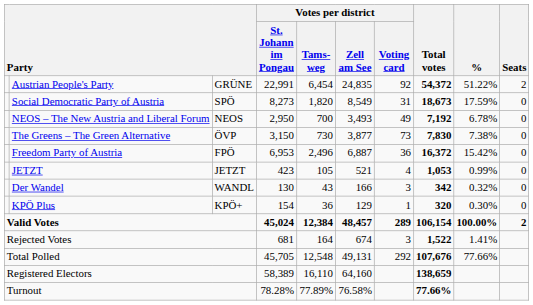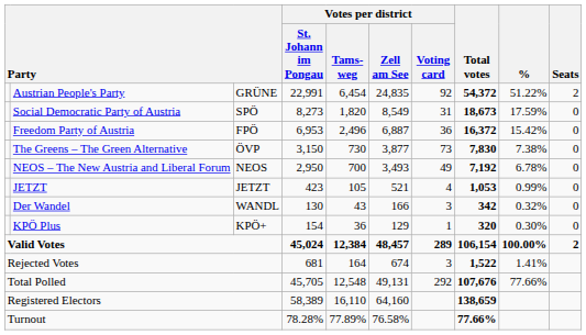 <table class="wikitable" border="1" style="text-align:right;">
 <tr>
 <th style="text-align:left;" valign=bottom rowspan=2 colspan=3>Party</th>
 <th colspan=4>Votes per district</th>
 <th align=center valign=bottom rowspan=2 width="50">Total<br>votes</th>
 <th align=center valign=bottom rowspan=2 width="50">%</th>
 <th align=center valign=bottom rowspan=2>Seats</th>
 </tr>
 <tr>
 <th align=center valign=bottom width="50"><a href='#'>St.<br>Johann<br>im<br>Pongau</a></th>
 <th align=center valign=bottom width="50"><a href='#'>Tams-<br>weg</a></th>
 <th align=center valign=bottom width="50"><a href='#'>Zell<br>am See</a></th>
 <th align=center valign=bottom width="50"><a href='#'>Voting<br>card</a></th>
 </tr>
 <tr>
 <td></td>
 <td align=left><a href='#'>Austrian People's Party</a></td>
 <td align=left>GRÜNE</td>
 <td>22,991</td>
 <td>6,454</td>
 <td>24,835</td>
 <td>92</td>
 <td><strong>54,372</strong></td>
 <td>51.22%</td>
 <td>2</td>
 </tr>
 <tr>
 <td></td>
 <td align=left><a href='#'>Social Democratic Party of Austria</a></td>
 <td align=left>SPÖ</td>
 <td>8,273</td>
 <td>1,820</td>
 <td>8,549</td>
 <td>31</td>
 <td><strong>18,673</strong></td>
 <td>17.59%</td>
 <td>0</td>
 </tr>
 <tr>
 <td></td>
-<td align=left style="white-space: nowrap;"><a href='#'>NEOS – The New Austria and Liberal Forum</a></td>
-<td align=left>NEOS</td>
-<td>2,950</td>
-<td>700</td>
-<td>3,493</td>
-<td>49</td>
-<td><strong>7,192</strong></td>
-<td>6.78%</td>
+<td align=left><a href='#'>Freedom Party of Austria</a></td>
+<td align=left>FPÖ</td>
+<td>6,953</td>
+<td>2,496</td>
+<td>6,887</td>
+<td>36</td>
+<td><strong>16,372</strong></td>
+<td>15.42%</td>
 <td>0</td>
 </tr>
 <tr>
 <td></td>
 <td align=left><a href='#'>The Greens – The Green Alternative</a></td>
 <td align=left>ÖVP</td>
 <td>3,150</td>
 <td>730</td>
 <td>3,877</td>
 <td>73</td>
 <td><strong>7,830</strong></td>
 <td>7.38%</td>
 <td>0</td>
 </tr>
 <tr>
 <td></td>
-<td align=left><a href='#'>Freedom Party of Austria</a></td>
-<td align=left>FPÖ</td>
-<td>6,953</td>
-<td>2,496</td>
-<td>6,887</td>
-<td>36</td>
-<td><strong>16,372</strong></td>
-<td>15.42%</td>
+<td align=left style="white-space: nowrap;"><a href='#'>NEOS – The New Austria and Liberal Forum</a></td>
+<td align=left>NEOS</td>
+<td>2,950</td>
+<td>700</td>
+<td>3,493</td>
+<td>49</td>
+<td><strong>7,192</strong></td>
+<td>6.78%</td>
 <td>0</td>
 </tr>
 <tr>
 <td></td>
 <td align=left><a href='#'>JETZT</a></td>
 <td align=left>JETZT</td>
 <td>423</td>
 <td>105</td>
 <td>521</td>
 <td>4</td>
 <td><strong>1,053</strong></td>
 <td>0.99%</td>
 <td>0</td>
 </tr>
 <tr>
 <td></td>
 <td align=left><a href='#'>Der Wandel</a></td>
 <td align=left>WANDL</td>
 <td>130</td>
 <td>43</td>
 <td>166</td>
 <td>3</td>
 <td><strong>342</strong></td>
 <td>0.32%</td>
 <td>0</td>
 </tr>
 <tr>
 <td></td>
 <td align=left><a href='#'>KPÖ Plus</a></td>
 <td align=left>KPÖ+</td>
 <td>154</td>
 <td>36</td>
 <td>129</td>
 <td>1</td>
 <td><strong>320</strong></td>
 <td>0.30%</td>
 <td>0</td>
 </tr>
 <tr style="font-weight:bold">
 <td align=left colspan=3>Valid Votes</td>
 <td>45,024</td>
 <td>12,384</td>
 <td>48,457</td>
 <td>289</td>
 <td>106,154</td>
 <td>100.00%</td>
 <td>2</td>
 </tr>
 <tr>
 <td align=left colspan=3>Rejected Votes</td>
 <td>681</td>
 <td>164</td>
 <td>674</td>
 <td>3</td>
 <td><strong>1,522</strong></td>
 <td>1.41%</td>
 <td></td>
 </tr>
 <tr>
 <td align=left colspan=3>Total Polled</td>
 <td>45,705</td>
 <td>12,548</td>
 <td>49,131</td>
 <td>292</td>
 <td><strong>107,676</strong></td>
 <td>77.66%</td>
 <td></td>
 </tr>
 <tr>
 <td align=left colspan=3>Registered Electors</td>
 <td>58,389</td>
 <td>16,110</td>
 <td>64,160</td>
 <td></td>
 <td><strong>138,659</strong></td>
 <td></td>
 <td></td>
 </tr>
 <tr>
 <td align=left colspan=3>Turnout</td>
 <td>78.28%</td>
 <td>77.89%</td>
 <td>76.58%</td>
 <td></td>
 <td><strong>77.66%</strong></td>
 <td></td>
 <td></td>
 </tr>
 </table>
